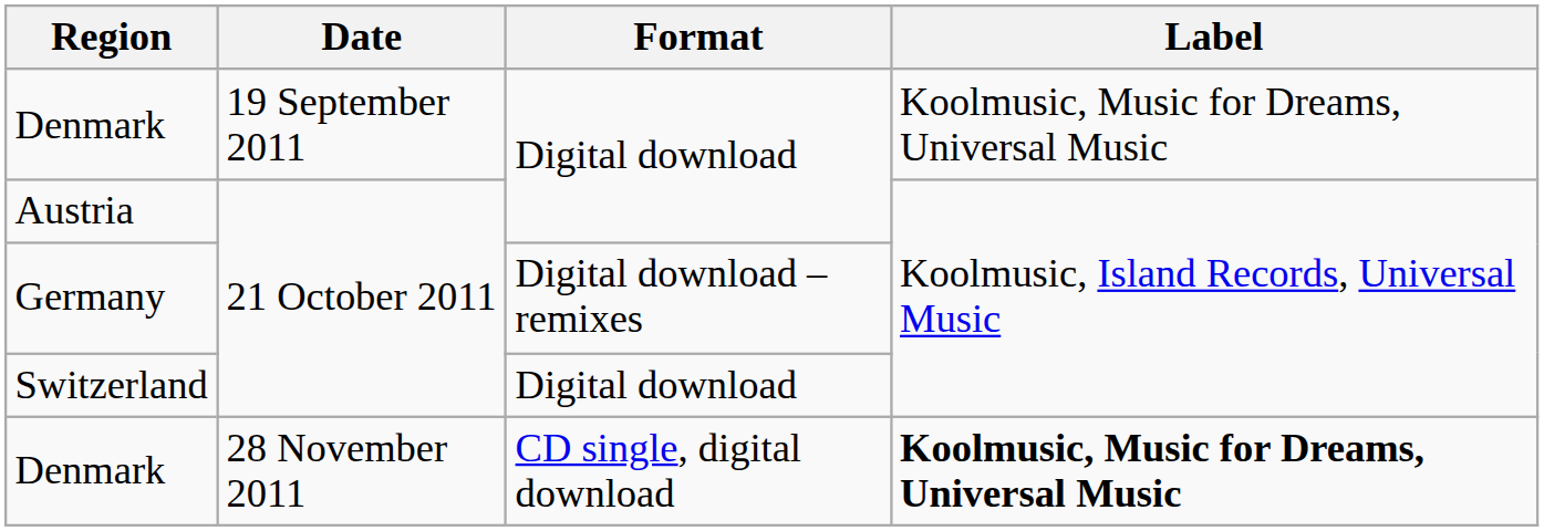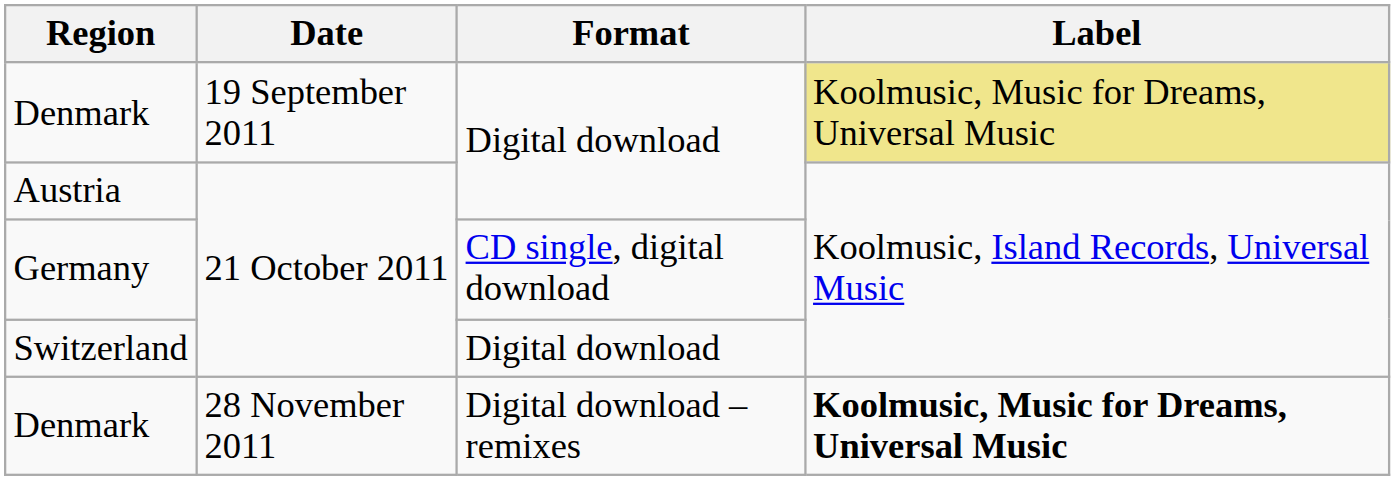 <table class="wikitable">
 <tr>
 <th scope="row">Region</th>
 <th scope="row">Date</th>
 <th scope="row">Format</th>
 <th scope="row">Label</th>
 </tr>
 <tr>
 <td>Denmark</td>
 <td>19 September 2011</td>
 <td rowspan="2">Digital download</td>
-<td>Koolmusic, Music for Dreams, Universal Music</td>
+<td style="background: khaki;">Koolmusic, Music for Dreams, Universal Music</td>
 </tr>
 <tr>
 <td>Austria</td>
 <td rowspan="3">21 October 2011</td>
 <td rowspan="3">Koolmusic, <a href='#'>Island Records</a>, <a href='#'>Universal Music</a></td>
 </tr>
 <tr>
 <td>Germany</td>
-<td>Digital download – remixes</td>
+<td><a href='#'>CD single</a>, digital download</td>
 </tr>
 <tr>
 <td>Switzerland</td>
 <td>Digital download</td>
 </tr>
 <tr>
 <td>Denmark</td>
 <td>28 November 2011</td>
-<td><a href='#'>CD single</a>, digital download</td>
+<td>Digital download – remixes</td>
 <td><strong>Koolmusic, Music for Dreams, Universal Music</strong></td>
 </tr>
 </table>
